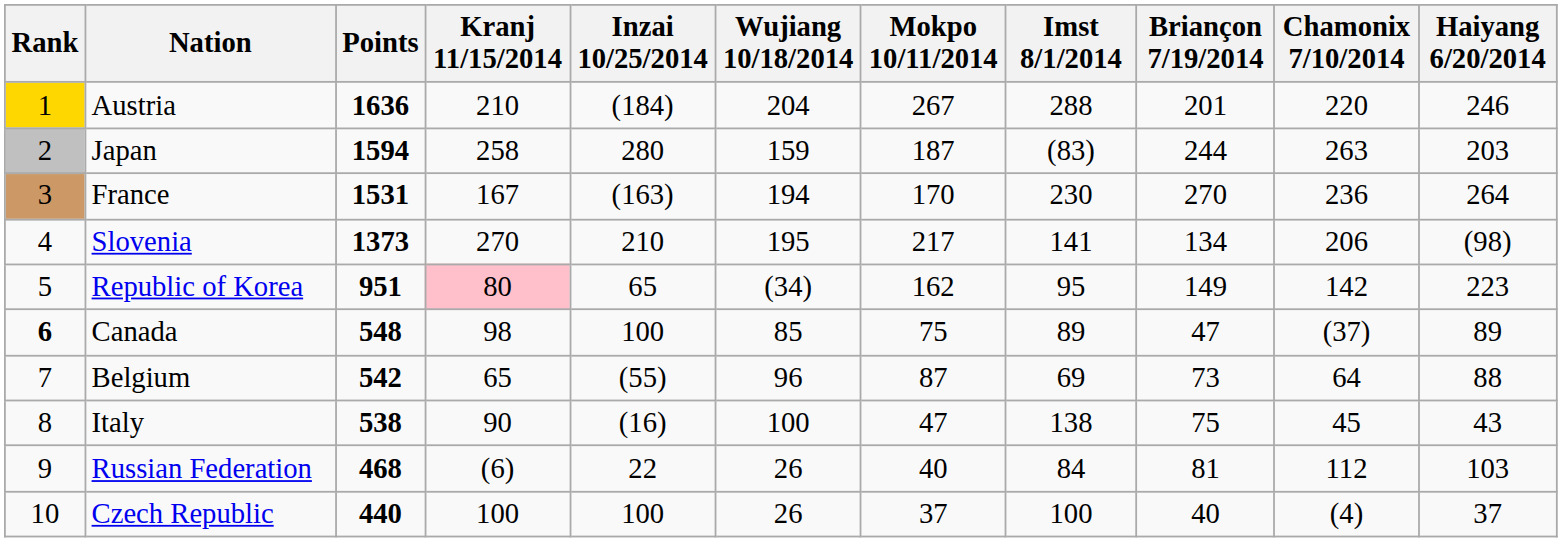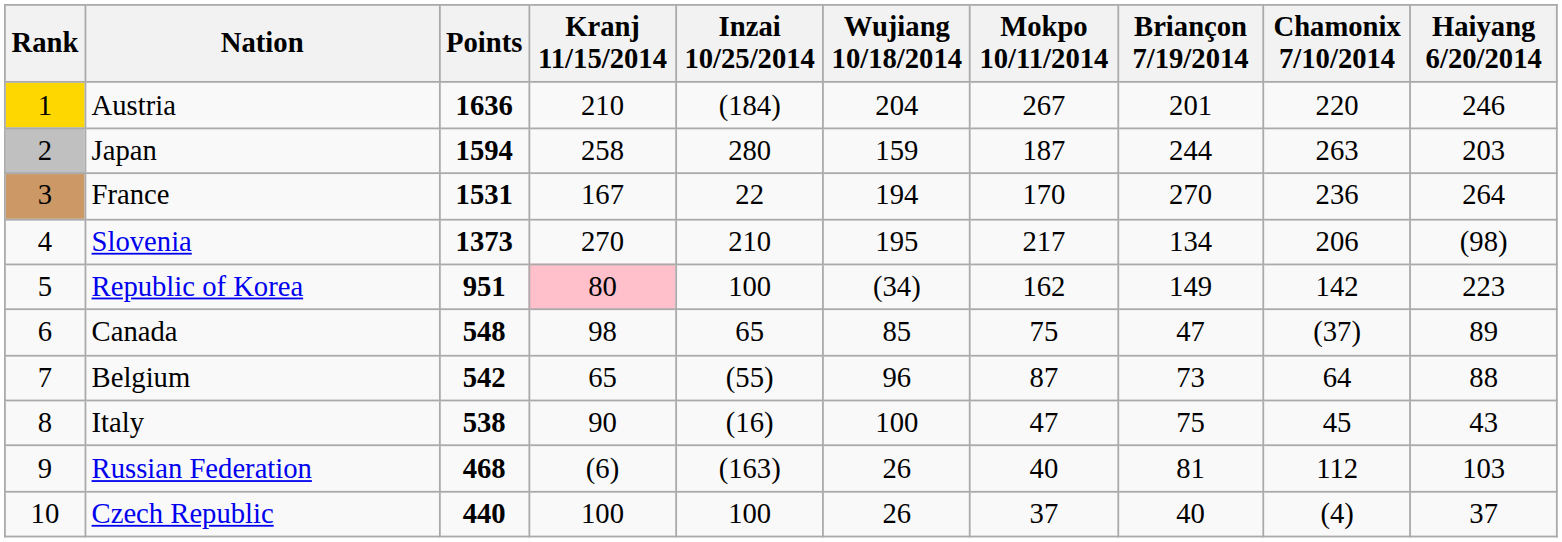 <table class="wikitable sortable" style="text-align: center;">
 <tr>
 <th>Rank</th>
 <th width = "200">Nation</th>
 <th>Points</th>
 <th width = "75" data-sort-type="number">Kranj 11/15/2014</th>
 <th width = "75" data-sort-type="number">Inzai 10/25/2014</th>
 <th width = "75" data-sort-type="number">Wujiang 10/18/2014</th>
 <th width = "75" data-sort-type="number">Mokpo 10/11/2014</th>
-<th width = "75" data-sort-type="number">Imst 8/1/2014</th>
 <th width = "75" data-sort-type="number">Briançon 7/19/2014</th>
 <th width = "75" data-sort-type="number">Chamonix 7/10/2014</th>
 <th width = "75" data-sort-type="number">Haiyang 6/20/2014</th>
 </tr>
 <tr>
 <td style="background: gold">1</td>
 <td align="left"> Austria</td>
 <td><strong>1636</strong></td>
 <td>210</td>
 <td>(184)</td>
 <td>204</td>
 <td>267</td>
-<td>288</td>
 <td>201</td>
 <td>220</td>
 <td>246</td>
 </tr>
 <tr>
 <td style="background: silver">2</td>
 <td align="left"> Japan</td>
 <td><strong>1594</strong></td>
 <td>258</td>
 <td>280</td>
 <td>159</td>
 <td>187</td>
-<td>(83)</td>
 <td>244</td>
 <td>263</td>
 <td>203</td>
 </tr>
 <tr>
 <td style="background: #cc9966">3</td>
 <td align="left"> France</td>
 <td><strong>1531</strong></td>
 <td>167</td>
-<td>(163)</td>
+<td>22</td>
 <td>194</td>
 <td>170</td>
-<td>230</td>
 <td>270</td>
 <td>236</td>
 <td>264</td>
 </tr>
 <tr>
 <td>4</td>
 <td align="left"> <a href='#'>Slovenia</a></td>
 <td><strong>1373</strong></td>
 <td>270</td>
 <td>210</td>
 <td>195</td>
 <td>217</td>
-<td>141</td>
 <td>134</td>
 <td>206</td>
 <td>(98)</td>
 </tr>
 <tr>
 <td>5</td>
 <td align="left"> <a href='#'>Republic of Korea</a></td>
 <td><strong>951</strong></td>
 <td style="background: pink;">80</td>
-<td>65</td>
+<td>100</td>
 <td>(34)</td>
 <td>162</td>
-<td>95</td>
 <td>149</td>
 <td>142</td>
 <td>223</td>
 </tr>
 <tr>
-<td><strong>6</strong></td>
+<td>6</td>
 <td align="left"> Canada</td>
 <td><strong>548</strong></td>
 <td>98</td>
-<td>100</td>
+<td>65</td>
 <td>85</td>
 <td>75</td>
-<td>89</td>
 <td>47</td>
 <td>(37)</td>
 <td>89</td>
 </tr>
 <tr>
 <td>7</td>
 <td align="left"> Belgium</td>
 <td><strong>542</strong></td>
 <td>65</td>
 <td>(55)</td>
 <td>96</td>
 <td>87</td>
-<td>69</td>
 <td>73</td>
 <td>64</td>
 <td>88</td>
 </tr>
 <tr>
 <td>8</td>
 <td align="left"> Italy</td>
 <td><strong>538</strong></td>
 <td>90</td>
 <td>(16)</td>
 <td>100</td>
 <td>47</td>
-<td>138</td>
 <td>75</td>
 <td>45</td>
 <td>43</td>
 </tr>
 <tr>
 <td>9</td>
 <td align="left"> <a href='#'>Russian Federation</a></td>
 <td><strong>468</strong></td>
 <td>(6)</td>
-<td>22</td>
+<td>(163)</td>
 <td>26</td>
 <td>40</td>
-<td>84</td>
 <td>81</td>
 <td>112</td>
 <td>103</td>
 </tr>
 <tr>
 <td>10</td>
 <td align="left"> <a href='#'>Czech Republic</a></td>
 <td><strong>440</strong></td>
 <td>100</td>
 <td>100</td>
 <td>26</td>
 <td>37</td>
-<td>100</td>
 <td>40</td>
 <td>(4)</td>
 <td>37</td>
 </tr>
 </table>
